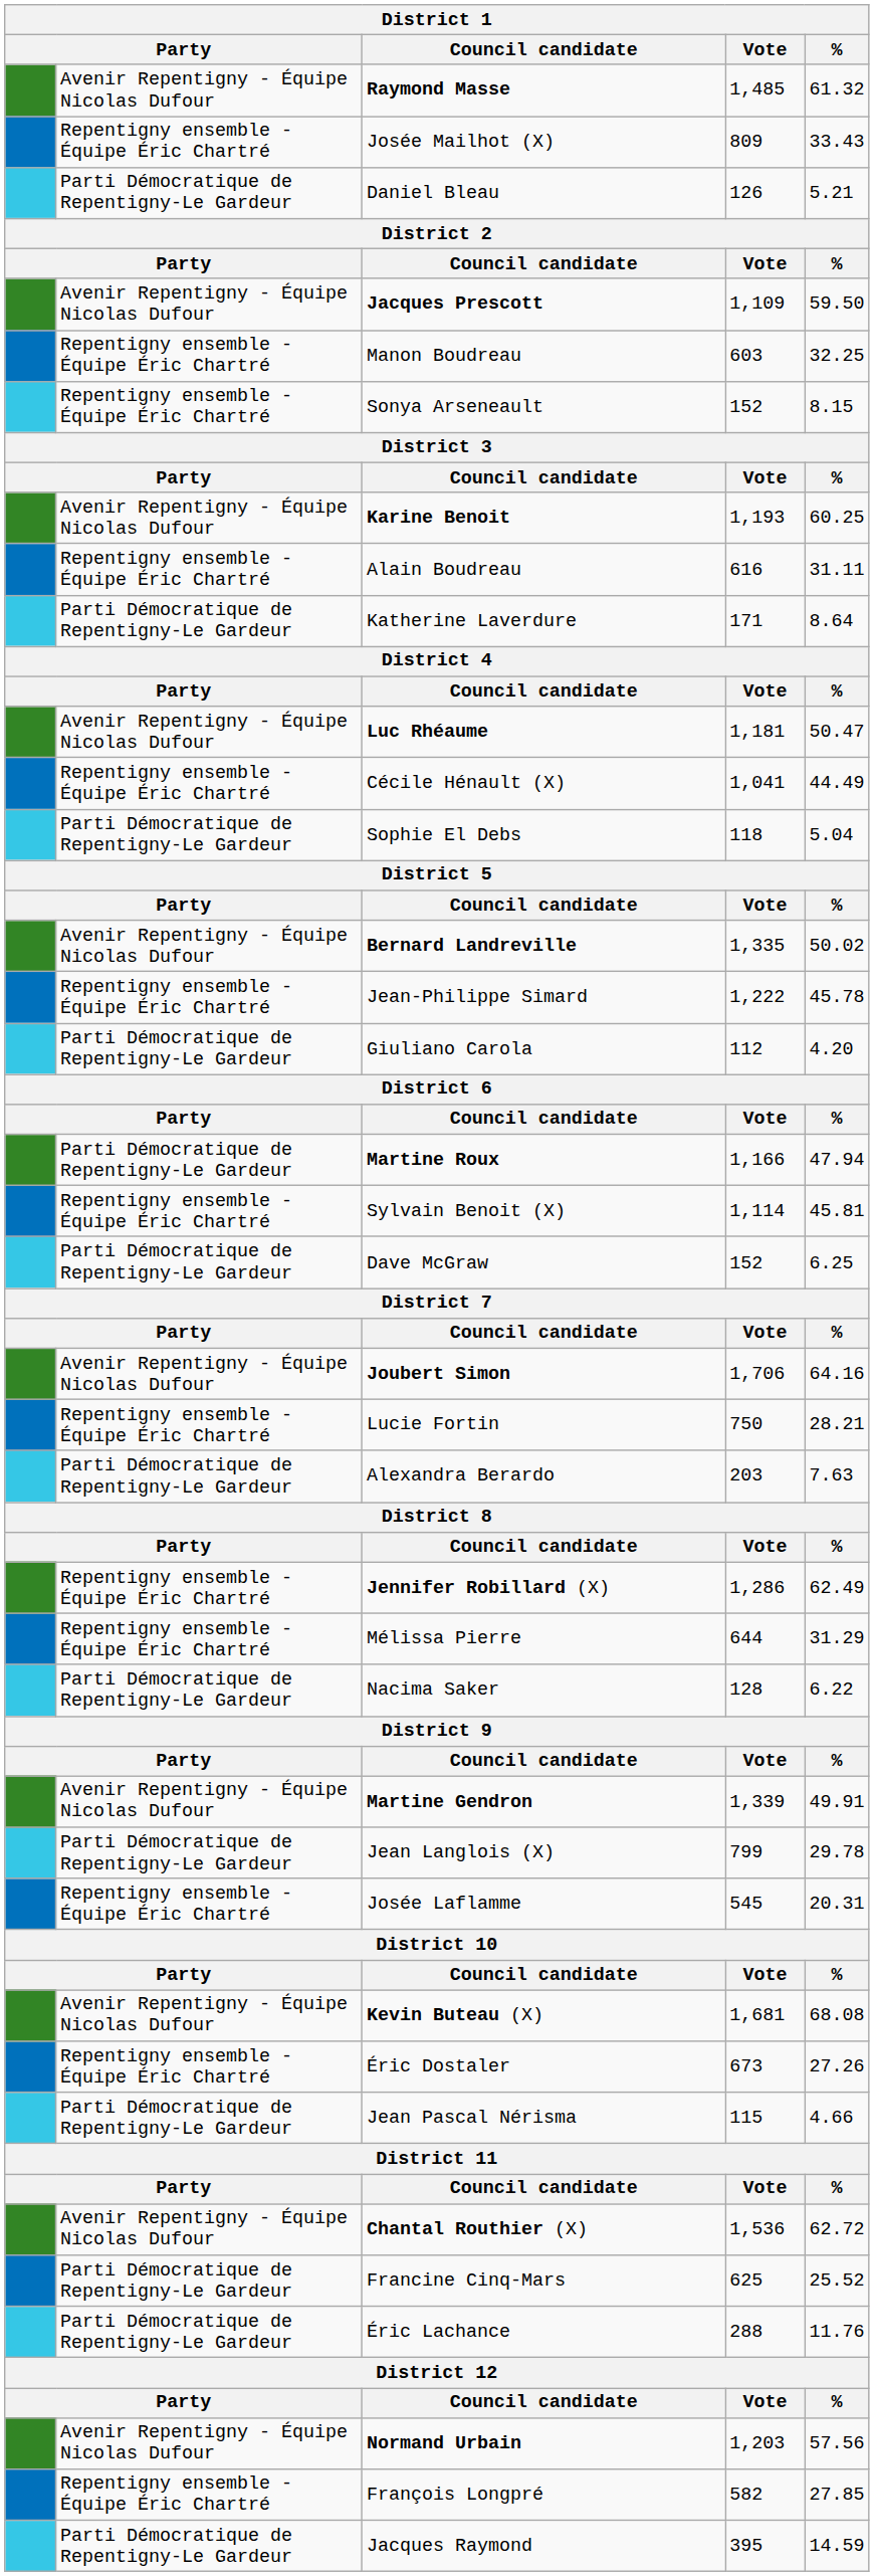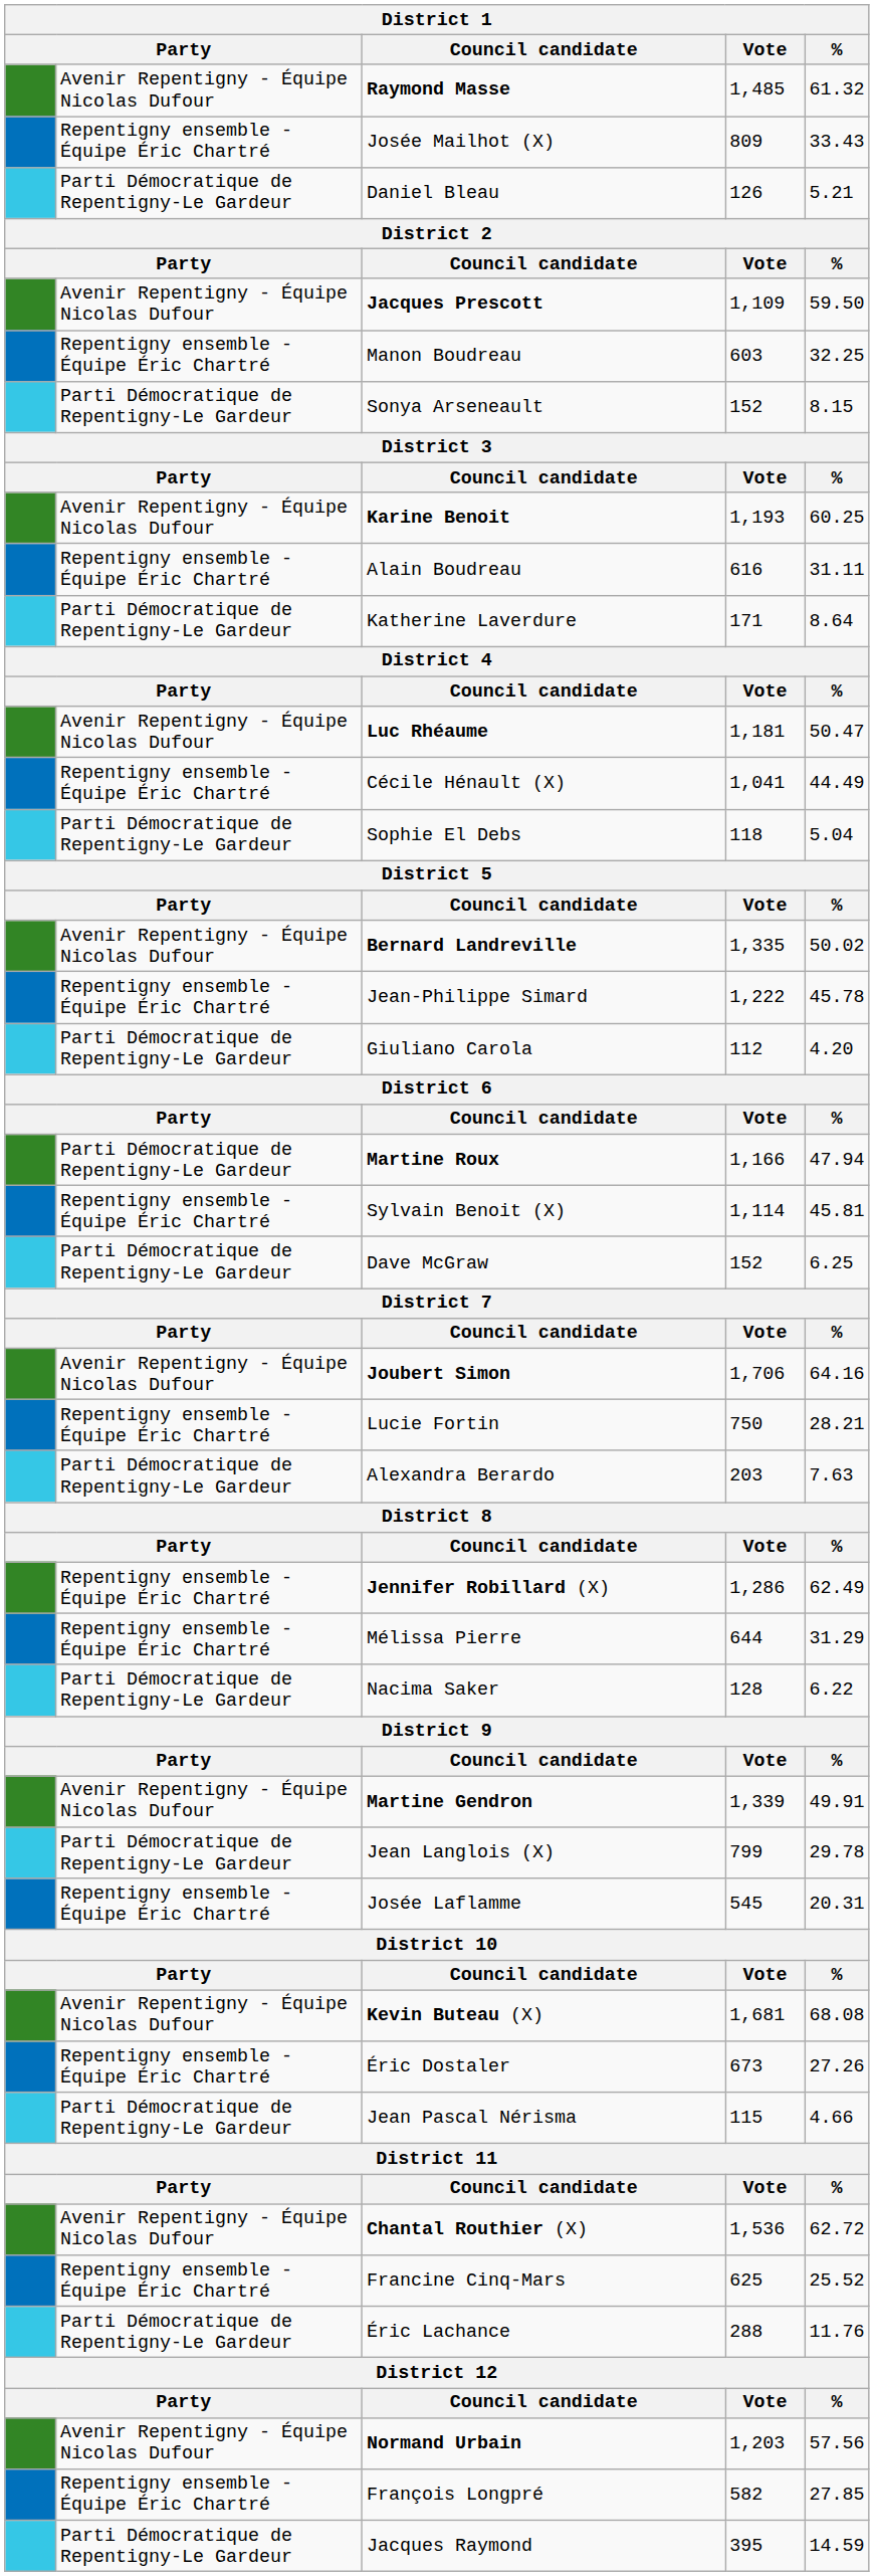 <table class="wikitable">
 <tr>
 <th colspan="5">District 1</th>
 </tr>
 <tr>
 <th bgcolor="#DDDDFF" width="230px" colspan="2">Party</th>
 <th bgcolor="#DDDDFF" width="250px">Council candidate</th>
 <th bgcolor="#DDDDFF" width="50px">Vote</th>
 <th bgcolor="#DDDDFF" width="30px">%</th>
 </tr>
 <tr>
 <td bgcolor=#328525 width="30px"> </td>
 <td>Avenir Repentigny - Équipe Nicolas Dufour</td>
 <td><strong>Raymond Masse</strong></td>
 <td>1,485</td>
 <td>61.32</td>
 </tr>
 <tr>
 <td bgcolor=#0071bc width="30px"> </td>
 <td>Repentigny ensemble - Équipe Éric Chartré</td>
 <td>Josée Mailhot (X)</td>
 <td>809</td>
 <td>33.43</td>
 </tr>
 <tr>
 <td bgcolor=#35C7E6 width="30px"> </td>
 <td>Parti Démocratique de Repentigny-Le Gardeur</td>
 <td>Daniel Bleau</td>
 <td>126</td>
 <td>5.21</td>
 </tr>
 <tr>
 <th colspan="5">District 2</th>
 </tr>
 <tr>
 <th bgcolor="#DDDDFF" width="230px" colspan="2">Party</th>
 <th bgcolor="#DDDDFF" width="250px">Council candidate</th>
 <th bgcolor="#DDDDFF" width="50px">Vote</th>
 <th bgcolor="#DDDDFF" width="30px">%</th>
 </tr>
 <tr>
 <td bgcolor=#328525 width="30px"> </td>
 <td>Avenir Repentigny - Équipe Nicolas Dufour</td>
 <td><strong>Jacques Prescott</strong></td>
 <td>1,109</td>
 <td>59.50</td>
 </tr>
 <tr>
 <td bgcolor=#0071bc width="30px"> </td>
 <td>Repentigny ensemble - Équipe Éric Chartré</td>
 <td>Manon Boudreau</td>
 <td>603</td>
 <td>32.25</td>
 </tr>
 <tr>
 <td bgcolor=#35C7E6 width="30px"> </td>
-<td>Repentigny ensemble - Équipe Éric Chartré</td>
+<td>Parti Démocratique de Repentigny-Le Gardeur</td>
 <td>Sonya Arseneault</td>
 <td>152</td>
 <td>8.15</td>
 </tr>
 <tr>
 <th colspan="5">District 3</th>
 </tr>
 <tr>
 <th bgcolor="#DDDDFF" width="230px" colspan="2">Party</th>
 <th bgcolor="#DDDDFF" width="250px">Council candidate</th>
 <th bgcolor="#DDDDFF" width="50px">Vote</th>
 <th bgcolor="#DDDDFF" width="30px">%</th>
 </tr>
 <tr>
 <td bgcolor=#328525 width="30px"> </td>
 <td>Avenir Repentigny - Équipe Nicolas Dufour</td>
 <td><strong>Karine Benoit</strong></td>
 <td>1,193</td>
 <td>60.25</td>
 </tr>
 <tr>
 <td bgcolor=#0071bc width="30px"> </td>
 <td>Repentigny ensemble - Équipe Éric Chartré</td>
 <td>Alain Boudreau</td>
 <td>616</td>
 <td>31.11</td>
 </tr>
 <tr>
 <td bgcolor=#35C7E6 width="30px"> </td>
 <td>Parti Démocratique de Repentigny-Le Gardeur</td>
 <td>Katherine Laverdure</td>
 <td>171</td>
 <td>8.64</td>
 </tr>
 <tr>
 <th colspan="5">District 4</th>
 </tr>
 <tr>
 <th bgcolor="#DDDDFF" width="230px" colspan="2">Party</th>
 <th bgcolor="#DDDDFF" width="250px">Council candidate</th>
 <th bgcolor="#DDDDFF" width="50px">Vote</th>
 <th bgcolor="#DDDDFF" width="30px">%</th>
 </tr>
 <tr>
 <td bgcolor=#328525 width="30px"> </td>
 <td>Avenir Repentigny - Équipe Nicolas Dufour</td>
 <td><strong>Luc Rhéaume</strong></td>
 <td>1,181</td>
 <td>50.47</td>
 </tr>
 <tr>
 <td bgcolor=#0071bc width="30px"> </td>
 <td>Repentigny ensemble - Équipe Éric Chartré</td>
 <td>Cécile Hénault (X)</td>
 <td>1,041</td>
 <td>44.49</td>
 </tr>
 <tr>
 <td bgcolor=#35C7E6 width="30px"> </td>
 <td>Parti Démocratique de Repentigny-Le Gardeur</td>
 <td>Sophie El Debs</td>
 <td>118</td>
 <td>5.04</td>
 </tr>
 <tr>
 <th colspan="5">District 5</th>
 </tr>
 <tr>
 <th bgcolor="#DDDDFF" width="230px" colspan="2">Party</th>
 <th bgcolor="#DDDDFF" width="250px">Council candidate</th>
 <th bgcolor="#DDDDFF" width="50px">Vote</th>
 <th bgcolor="#DDDDFF" width="30px">%</th>
 </tr>
 <tr>
 <td bgcolor=#328525 width="30px"> </td>
 <td>Avenir Repentigny - Équipe Nicolas Dufour</td>
 <td><strong>Bernard Landreville</strong></td>
 <td>1,335</td>
 <td>50.02</td>
 </tr>
 <tr>
 <td bgcolor=#0071bc width="30px"> </td>
 <td>Repentigny ensemble - Équipe Éric Chartré</td>
 <td>Jean-Philippe Simard</td>
 <td>1,222</td>
 <td>45.78</td>
 </tr>
 <tr>
 <td bgcolor=#35C7E6 width="30px"> </td>
 <td>Parti Démocratique de Repentigny-Le Gardeur</td>
 <td>Giuliano Carola</td>
 <td>112</td>
 <td>4.20</td>
 </tr>
 <tr>
 <th colspan="5">District 6</th>
 </tr>
 <tr>
 <th bgcolor="#DDDDFF" width="230px" colspan="2">Party</th>
 <th bgcolor="#DDDDFF" width="250px">Council candidate</th>
 <th bgcolor="#DDDDFF" width="50px">Vote</th>
 <th bgcolor="#DDDDFF" width="30px">%</th>
 </tr>
 <tr>
 <td bgcolor=#328525 width="30px"> </td>
 <td>Parti Démocratique de Repentigny-Le Gardeur</td>
 <td><strong>Martine Roux</strong></td>
 <td>1,166</td>
 <td>47.94</td>
 </tr>
 <tr>
 <td bgcolor=#0071bc width="30px"> </td>
 <td>Repentigny ensemble - Équipe Éric Chartré</td>
 <td>Sylvain Benoit (X)</td>
 <td>1,114</td>
 <td>45.81</td>
 </tr>
 <tr>
 <td bgcolor=#35C7E6 width="30px"> </td>
 <td>Parti Démocratique de Repentigny-Le Gardeur</td>
 <td>Dave McGraw</td>
 <td>152</td>
 <td>6.25</td>
 </tr>
 <tr>
 <th colspan="5">District 7</th>
 </tr>
 <tr>
 <th bgcolor="#DDDDFF" width="230px" colspan="2">Party</th>
 <th bgcolor="#DDDDFF" width="250px">Council candidate</th>
 <th bgcolor="#DDDDFF" width="50px">Vote</th>
 <th bgcolor="#DDDDFF" width="30px">%</th>
 </tr>
 <tr>
 <td bgcolor=#328525 width="30px"> </td>
 <td>Avenir Repentigny - Équipe Nicolas Dufour</td>
 <td><strong>Joubert Simon</strong></td>
 <td>1,706</td>
 <td>64.16</td>
 </tr>
 <tr>
 <td bgcolor=#0071bc width="30px"> </td>
 <td>Repentigny ensemble - Équipe Éric Chartré</td>
 <td>Lucie Fortin</td>
 <td>750</td>
 <td>28.21</td>
 </tr>
 <tr>
 <td bgcolor=#35C7E6 width="30px"> </td>
 <td>Parti Démocratique de Repentigny-Le Gardeur</td>
 <td>Alexandra Berardo</td>
 <td>203</td>
 <td>7.63</td>
 </tr>
 <tr>
 <th colspan="5">District 8</th>
 </tr>
 <tr>
 <th bgcolor="#DDDDFF" width="230px" colspan="2">Party</th>
 <th bgcolor="#DDDDFF" width="250px">Council candidate</th>
 <th bgcolor="#DDDDFF" width="50px">Vote</th>
 <th bgcolor="#DDDDFF" width="30px">%</th>
 </tr>
 <tr>
 <td bgcolor=#328525 width="30px"> </td>
 <td>Repentigny ensemble - Équipe Éric Chartré</td>
 <td><strong>Jennifer Robillard</strong> (X)</td>
 <td>1,286</td>
 <td>62.49</td>
 </tr>
 <tr>
 <td bgcolor=#0071bc width="30px"> </td>
 <td>Repentigny ensemble - Équipe Éric Chartré</td>
 <td>Mélissa Pierre</td>
 <td>644</td>
 <td>31.29</td>
 </tr>
 <tr>
 <td bgcolor=#35C7E6 width="30px"> </td>
 <td>Parti Démocratique de Repentigny-Le Gardeur</td>
 <td>Nacima Saker</td>
 <td>128</td>
 <td>6.22</td>
 </tr>
 <tr>
 <th colspan="5">District 9</th>
 </tr>
 <tr>
 <th bgcolor="#DDDDFF" width="230px" colspan="2">Party</th>
 <th bgcolor="#DDDDFF" width="250px">Council candidate</th>
 <th bgcolor="#DDDDFF" width="50px">Vote</th>
 <th bgcolor="#DDDDFF" width="30px">%</th>
 </tr>
 <tr>
 <td bgcolor=#328525 width="30px"> </td>
 <td>Avenir Repentigny - Équipe Nicolas Dufour</td>
 <td><strong>Martine Gendron</strong></td>
 <td>1,339</td>
 <td>49.91</td>
 </tr>
 <tr>
 <td bgcolor=#35C7E6 width="30px"> </td>
 <td>Parti Démocratique de Repentigny-Le Gardeur</td>
 <td>Jean Langlois (X)</td>
 <td>799</td>
 <td>29.78</td>
 </tr>
 <tr>
 <td bgcolor=#0071bc width="30px"> </td>
 <td>Repentigny ensemble - Équipe Éric Chartré</td>
 <td>Josée Laflamme</td>
 <td>545</td>
 <td>20.31</td>
 </tr>
 <tr>
 <th colspan="5">District 10</th>
 </tr>
 <tr>
 <th bgcolor="#DDDDFF" width="230px" colspan="2">Party</th>
 <th bgcolor="#DDDDFF" width="250px">Council candidate</th>
 <th bgcolor="#DDDDFF" width="50px">Vote</th>
 <th bgcolor="#DDDDFF" width="30px">%</th>
 </tr>
 <tr>
 <td bgcolor=#328525 width="30px"> </td>
 <td>Avenir Repentigny - Équipe Nicolas Dufour</td>
 <td><strong>Kevin Buteau</strong> (X)</td>
 <td>1,681</td>
 <td>68.08</td>
 </tr>
 <tr>
 <td bgcolor=#0071bc width="30px"> </td>
 <td>Repentigny ensemble - Équipe Éric Chartré</td>
 <td>Éric Dostaler</td>
 <td>673</td>
 <td>27.26</td>
 </tr>
 <tr>
 <td bgcolor=#35C7E6 width="30px"> </td>
 <td>Parti Démocratique de Repentigny-Le Gardeur</td>
 <td>Jean Pascal Nérisma</td>
 <td>115</td>
 <td>4.66</td>
 </tr>
 <tr>
 <th colspan="5">District 11</th>
 </tr>
 <tr>
 <th bgcolor="#DDDDFF" width="230px" colspan="2">Party</th>
 <th bgcolor="#DDDDFF" width="250px">Council candidate</th>
 <th bgcolor="#DDDDFF" width="50px">Vote</th>
 <th bgcolor="#DDDDFF" width="30px">%</th>
 </tr>
 <tr>
 <td bgcolor=#328525 width="30px"> </td>
 <td>Avenir Repentigny - Équipe Nicolas Dufour</td>
 <td><strong>Chantal Routhier</strong> (X)</td>
 <td>1,536</td>
 <td>62.72</td>
 </tr>
 <tr>
 <td bgcolor=#0071bc width="30px"> </td>
-<td>Parti Démocratique de Repentigny-Le Gardeur</td>
+<td>Repentigny ensemble - Équipe Éric Chartré</td>
 <td>Francine Cinq-Mars</td>
 <td>625</td>
 <td>25.52</td>
 </tr>
 <tr>
 <td bgcolor=#35C7E6 width="30px"> </td>
 <td>Parti Démocratique de Repentigny-Le Gardeur</td>
 <td>Éric Lachance</td>
 <td>288</td>
 <td>11.76</td>
 </tr>
 <tr>
 <th colspan="5">District 12</th>
 </tr>
 <tr>
 <th bgcolor="#DDDDFF" width="230px" colspan="2">Party</th>
 <th bgcolor="#DDDDFF" width="250px">Council candidate</th>
 <th bgcolor="#DDDDFF" width="50px">Vote</th>
 <th bgcolor="#DDDDFF" width="30px">%</th>
 </tr>
 <tr>
 <td bgcolor=#328525 width="30px"> </td>
 <td>Avenir Repentigny - Équipe Nicolas Dufour</td>
 <td><strong>Normand Urbain</strong></td>
 <td>1,203</td>
 <td>57.56</td>
 </tr>
 <tr>
 <td bgcolor=#0071bc width="30px"> </td>
 <td>Repentigny ensemble - Équipe Éric Chartré</td>
 <td>François Longpré</td>
 <td>582</td>
 <td>27.85</td>
 </tr>
 <tr>
 <td bgcolor=#35C7E6 width="30px"> </td>
 <td>Parti Démocratique de Repentigny-Le Gardeur</td>
 <td>Jacques Raymond</td>
 <td>395</td>
 <td>14.59</td>
 </tr>
 </table>
